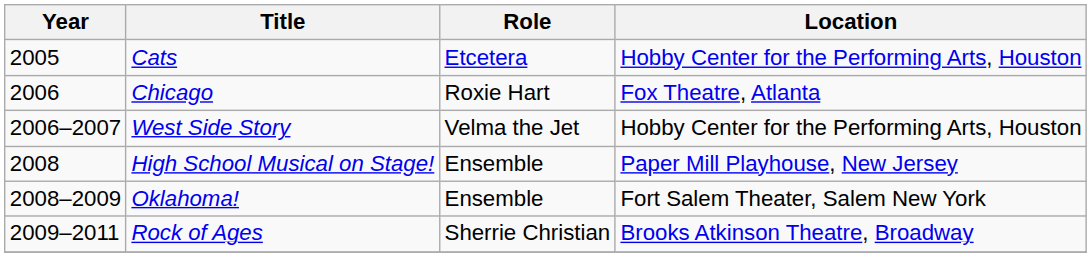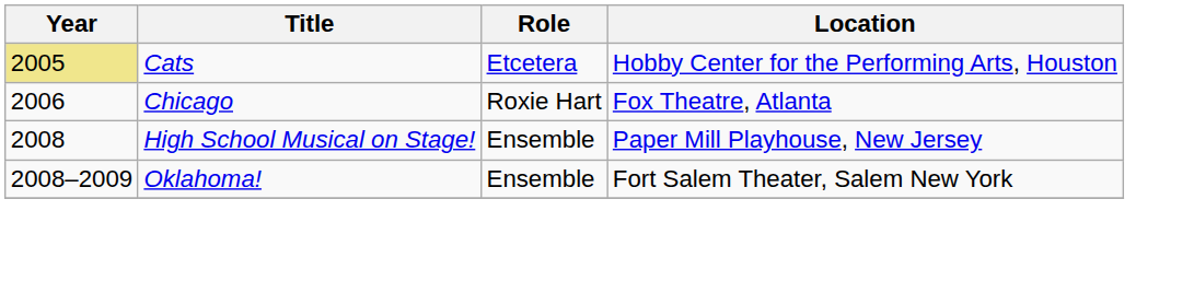 <table class="wikitable sortable">
 <tr>
 <th>Year</th>
 <th>Title</th>
 <th>Role</th>
 <th>Location</th>
 </tr>
 <tr>
-<td>2005</td>
+<td style="background: khaki;">2005</td>
 <td><em><a href='#'>Cats</a></em></td>
 <td><a href='#'>Etcetera</a></td>
 <td><a href='#'>Hobby Center for the Performing Arts</a>, <a href='#'>Houston</a></td>
 </tr>
 <tr>
 <td>2006</td>
 <td><em><a href='#'>Chicago</a></em></td>
 <td>Roxie Hart</td>
 <td><a href='#'>Fox Theatre</a>, <a href='#'>Atlanta</a></td>
-</tr>
-<tr |->
-<td>2006–2007</td>
-<td><em><a href='#'>West Side Story</a></em></td>
-<td>Velma the Jet</td>
-<td>Hobby Center for the Performing Arts, Houston</td>
 </tr>
 <tr>
 <td>2008</td>
 <td><em><a href='#'>High School Musical on Stage!</a></em></td>
 <td>Ensemble</td>
 <td><a href='#'>Paper Mill Playhouse</a>, <a href='#'>New Jersey</a></td>
 </tr>
 <tr>
 <td>2008–2009</td>
 <td><em><a href='#'>Oklahoma!</a></em></td>
 <td>Ensemble</td>
 <td>Fort Salem Theater, Salem New York</td>
 </tr>
 <tr>
-<td>2009–2011</td>
-<td><em><a href='#'>Rock of Ages</a></em></td>
-<td>Sherrie Christian</td>
-<td><a href='#'>Brooks Atkinson Theatre</a>, <a href='#'>Broadway</a></td>
-</tr>
-<tr>
 </tr>
 </table>
